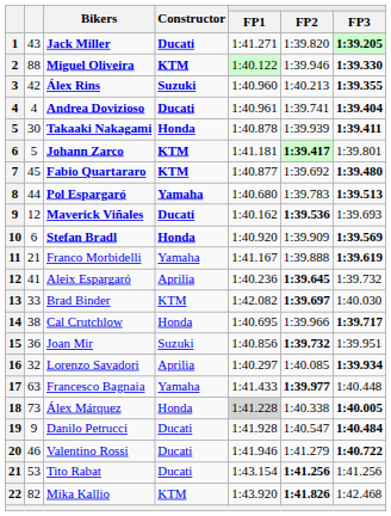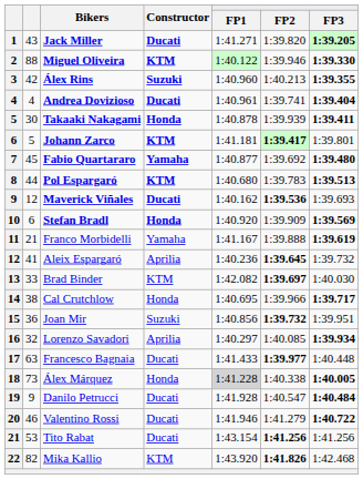 <table class="wikitable sortable" style="font-size: 85%;">
 <tr>
 <th rowspan="2"></th>
 <th rowspan="2"></th>
 <th rowspan="2">Bikers</th>
 <th rowspan="2">Constructor</th>
 <th colspan="3" style="background:#eaecf0; text-align:center;"></th>
 </tr>
 <tr>
 <th scope="col" data-sort-type=text>FP1</th>
 <th scope="col" data-sort-type=text>FP2</th>
 <th scope="col" data-sort-type=text>FP3</th>
 </tr>
 <tr>
 <th scope="row">1</th>
 <td align="center">43</td>
 <td data-sort-value="mil"> <strong><a href='#'>Jack Miller</a></strong></td>
 <td><strong><a href='#'>Ducati</a></strong></td>
 <td>1:41.271</td>
 <td>1:39.820</td>
 <td style="background:#ccffcc;"><strong>1:39.205</strong></td>
 </tr>
 <tr>
 <th scope="row">2</th>
 <td align="center">88</td>
 <td data-sort-value="oli"> <strong><a href='#'>Miguel Oliveira</a></strong></td>
 <td><strong><a href='#'>KTM</a></strong></td>
 <td style="background:#ccffcc;">1:40.122</td>
 <td>1:39.946</td>
 <td><strong>1:39.330</strong></td>
 </tr>
 <tr>
 <th scope="row">3</th>
 <td align="center">42</td>
 <td data-sort-value="rin"> <strong><a href='#'>Álex Rins</a></strong></td>
 <td><strong><a href='#'>Suzuki</a></strong></td>
 <td>1:40.960</td>
 <td>1:40.213</td>
 <td><strong>1:39.355</strong></td>
 </tr>
 <tr>
 <th scope="row">4</th>
 <td align="center">4</td>
 <td data-sort-value="dov"> <strong><a href='#'>Andrea Dovizioso</a></strong></td>
 <td><strong><a href='#'>Ducati</a></strong></td>
 <td>1:40.961</td>
 <td>1:39.741</td>
 <td><strong>1:39.404</strong></td>
 </tr>
 <tr>
 <th scope="row">5</th>
 <td align="center">30</td>
 <td data-sort-value="nak"> <strong><a href='#'>Takaaki Nakagami</a></strong></td>
 <td><strong><a href='#'>Honda</a></strong></td>
 <td>1:40.878</td>
 <td>1:39.939</td>
 <td><strong>1:39.411</strong></td>
 </tr>
 <tr>
 <th scope="row">6</th>
 <td align="center">5</td>
 <td data-sort-value="zar"> <strong><a href='#'>Johann Zarco</a></strong></td>
 <td><strong><a href='#'>KTM</a></strong></td>
 <td>1:41.181</td>
 <td style="background:#ccffcc;"><strong>1:39.417</strong></td>
 <td>1:39.801</td>
 </tr>
 <tr>
 <th scope="row">7</th>
 <td align="center">45</td>
 <td data-sort-value="qua"> <strong><a href='#'>Fabio Quartararo</a></strong></td>
-<td><strong><a href='#'>KTM</a></strong></td>
+<td><strong><a href='#'>Yamaha</a></strong></td>
 <td>1:40.877</td>
 <td>1:39.692</td>
 <td><strong>1:39.480</strong></td>
 </tr>
 <tr>
 <th scope="row">8</th>
 <td align="center">44</td>
 <td data-sort-value="esp"> <strong><a href='#'>Pol Espargaró</a></strong></td>
-<td><strong><a href='#'>Yamaha</a></strong></td>
+<td><strong><a href='#'>KTM</a></strong></td>
 <td>1:40.680</td>
 <td>1:39.783</td>
 <td><strong>1:39.513</strong></td>
 </tr>
 <tr>
 <th scope="row">9</th>
 <td align="center">12</td>
 <td data-sort-value="viñ"> <strong><a href='#'>Maverick Viñales</a></strong></td>
 <td><strong><a href='#'>Ducati</a></strong></td>
 <td>1:40.162</td>
 <td><strong>1:39.536</strong></td>
 <td>1:39.693</td>
 </tr>
 <tr>
 <th scope="row">10</th>
 <td align="center">6</td>
 <td data-sort-value="bra"> <strong><a href='#'>Stefan Bradl</a></strong></td>
 <td><strong><a href='#'>Honda</a></strong></td>
 <td>1:40.920</td>
 <td>1:39.909</td>
 <td><strong>1:39.569</strong></td>
 </tr>
 <tr>
 <th scope="row">11</th>
 <td align="center">21</td>
 <td data-sort-value="mor"> <a href='#'>Franco Morbidelli</a></td>
 <td><a href='#'>Yamaha</a></td>
 <td>1:41.167</td>
 <td>1:39.888</td>
 <td><strong>1:39.619</strong></td>
 </tr>
 <tr>
 <th scope="row">12</th>
 <td align="center">41</td>
 <td data-sort-value="esp"> <a href='#'>Aleix Espargaró</a></td>
 <td><a href='#'>Aprilia</a></td>
 <td>1:40.236</td>
 <td><strong>1:39.645</strong></td>
 <td>1:39.732</td>
 </tr>
 <tr>
 <th scope="row">13</th>
 <td align="center">33</td>
 <td data-sort-value="bin"> <a href='#'>Brad Binder</a></td>
 <td><a href='#'>KTM</a></td>
 <td>1:42.082</td>
 <td><strong>1:39.697</strong></td>
 <td>1:40.030</td>
 </tr>
 <tr>
 <th scope="row">14</th>
 <td align="center">38</td>
 <td data-sort-value="cru"> <a href='#'>Cal Crutchlow</a></td>
 <td><a href='#'>Honda</a></td>
 <td>1:40.695</td>
 <td>1:39.966</td>
 <td><strong>1:39.717</strong></td>
 </tr>
 <tr>
 <th scope="row">15</th>
 <td align="center">36</td>
 <td data-sort-value="mir"> <a href='#'>Joan Mir</a></td>
 <td><a href='#'>Suzuki</a></td>
 <td>1:40.856</td>
 <td><strong>1:39.732</strong></td>
 <td>1:39.951</td>
 </tr>
 <tr>
 <th scope="row">16</th>
 <td align="center">32</td>
 <td data-sort-value="sav"> <a href='#'>Lorenzo Savadori</a></td>
 <td><a href='#'>Aprilia</a></td>
 <td>1:40.297</td>
 <td>1:40.085</td>
 <td><strong>1:39.934</strong></td>
 </tr>
 <tr>
 <th scope="row">17</th>
 <td align="center">63</td>
 <td data-sort-value="bag"> <a href='#'>Francesco Bagnaia</a></td>
-<td><a href='#'>Yamaha</a></td>
+<td><a href='#'>Ducati</a></td>
 <td>1:41.433</td>
 <td><strong>1:39.977</strong></td>
 <td>1:40.448</td>
 </tr>
 <tr>
 <th scope="row">18</th>
 <td align="center">73</td>
 <td data-sort-value="már"> <a href='#'>Álex Márquez</a></td>
 <td><a href='#'>Honda</a></td>
 <td style="background: lightgrey;">1:41.228</td>
 <td>1:40.338</td>
 <td><strong>1:40.005</strong></td>
 </tr>
 <tr>
 <th scope="row">19</th>
 <td align="center">9</td>
 <td data-sort-value="pet"> <a href='#'>Danilo Petrucci</a></td>
 <td><a href='#'>Ducati</a></td>
 <td>1:41.928</td>
 <td>1:40.547</td>
 <td><strong>1:40.484</strong></td>
 </tr>
 <tr>
 <th scope="row">20</th>
 <td align="center">46</td>
 <td data-sort-value="ros"> <a href='#'>Valentino Rossi</a></td>
 <td><a href='#'>Ducati</a></td>
 <td>1:41.946</td>
 <td>1:41.279</td>
 <td><strong>1:40.722</strong></td>
 </tr>
 <tr>
 <th scope="row">21</th>
 <td align="center">53</td>
 <td data-sort-value="rab"> <a href='#'>Tito Rabat</a></td>
 <td><a href='#'>Ducati</a></td>
 <td>1:43.154</td>
 <td><strong>1:41.256</strong></td>
 <td>1:41.256</td>
 </tr>
 <tr>
 <th scope="row">22</th>
 <td align="center">82</td>
 <td data-sort-value="kal"> <a href='#'>Mika Kallio</a></td>
 <td><a href='#'>KTM</a></td>
 <td>1:43.920</td>
 <td><strong>1:41.826</strong></td>
 <td>1:42.468</td>
 </tr>
 <tr>
 <th colspan=9></th>
 </tr>
 </table>
